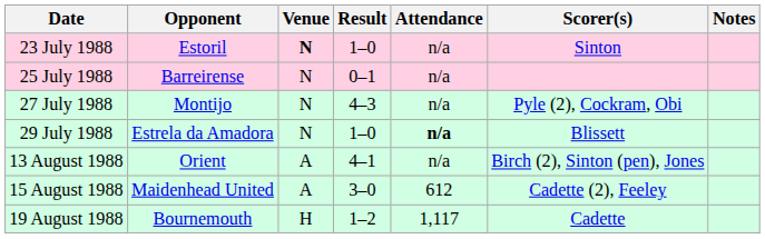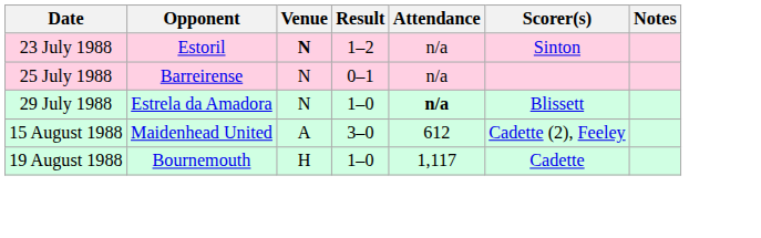 <table class="wikitable sortable" style="text-align:center;">
 <tr>
 <th>Date</th>
 <th>Opponent</th>
 <th>Venue</th>
 <th>Result</th>
 <th>Attendance</th>
 <th>Scorer(s)</th>
 <th>Notes</th>
 </tr>
 <tr style="background:#ffd0e3;">
 <td>23 July 1988</td>
 <td><a href='#'>Estoril</a></td>
 <td><strong>N</strong></td>
-<td>1–0</td>
+<td>1–2</td>
 <td>n/a</td>
 <td><a href='#'>Sinton</a></td>
 <td></td>
 </tr>
 <tr style="background:#ffd0e3;">
 <td>25 July 1988</td>
 <td><a href='#'>Barreirense</a></td>
 <td>N</td>
 <td>0–1</td>
 <td>n/a</td>
 <td></td>
 <td></td>
 </tr>
 <tr style="background:#d0ffe3;">
-<td>27 July 1988</td>
-<td><a href='#'>Montijo</a></td>
-<td>N</td>
-<td>4–3</td>
-<td>n/a</td>
-<td><a href='#'>Pyle</a> (2), <a href='#'>Cockram</a>, <a href='#'>Obi</a></td>
-<td></td>
-</tr>
-<tr style="background:#d0ffe3;">
 <td>29 July 1988</td>
 <td><a href='#'>Estrela da Amadora</a></td>
 <td>N</td>
 <td>1–0</td>
 <td><strong>n/a</strong></td>
 <td><a href='#'>Blissett</a></td>
-<td></td>
-</tr>
-<tr style="background:#d0ffe3;">
-<td>13 August 1988</td>
-<td><a href='#'>Orient</a></td>
-<td>A</td>
-<td>4–1</td>
-<td>n/a</td>
-<td><a href='#'>Birch</a> (2), <a href='#'>Sinton</a> (<a href='#'>pen</a>), <a href='#'>Jones</a></td>
 <td></td>
 </tr>
 <tr style="background:#d0ffe3;">
 <td>15 August 1988</td>
 <td><a href='#'>Maidenhead United</a></td>
 <td>A</td>
 <td>3–0</td>
 <td>612</td>
 <td><a href='#'>Cadette</a> (2), <a href='#'>Feeley</a></td>
 <td></td>
 </tr>
 <tr style="background:#d0ffe3;">
 <td>19 August 1988</td>
 <td><a href='#'>Bournemouth</a></td>
 <td>H</td>
-<td>1–2</td>
+<td>1–0</td>
 <td>1,117</td>
 <td><a href='#'>Cadette</a></td>
 <td></td>
 </tr>
 </table>
